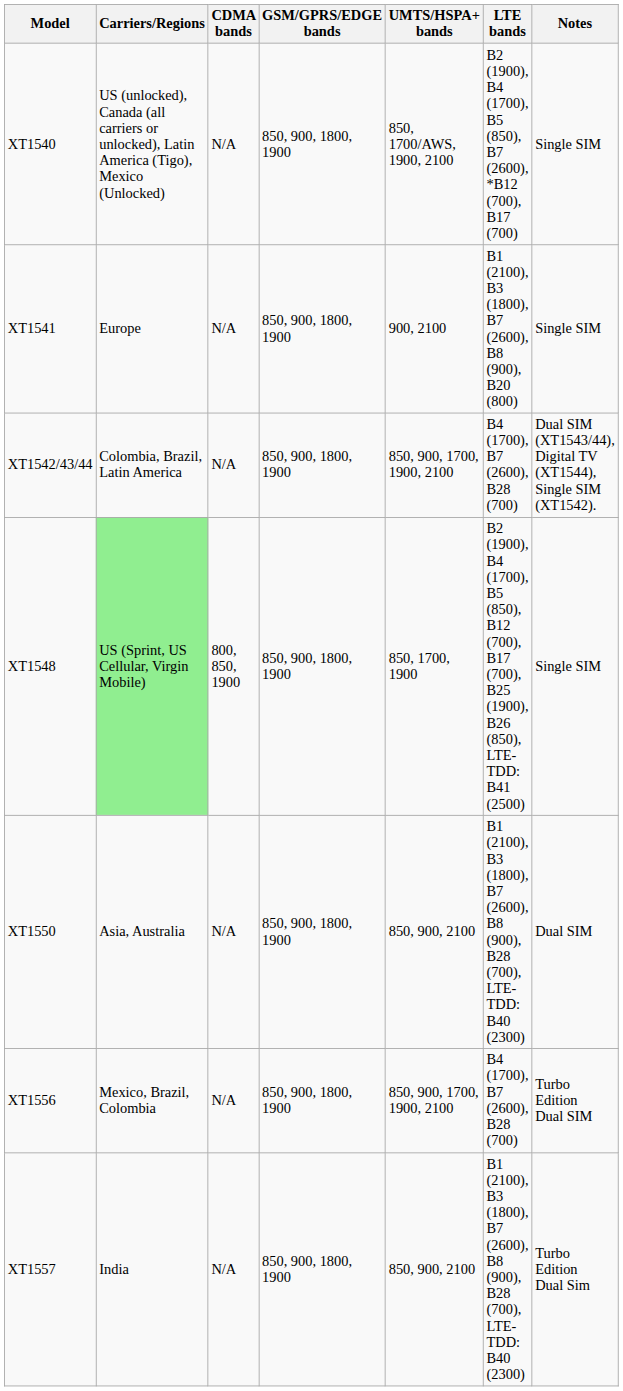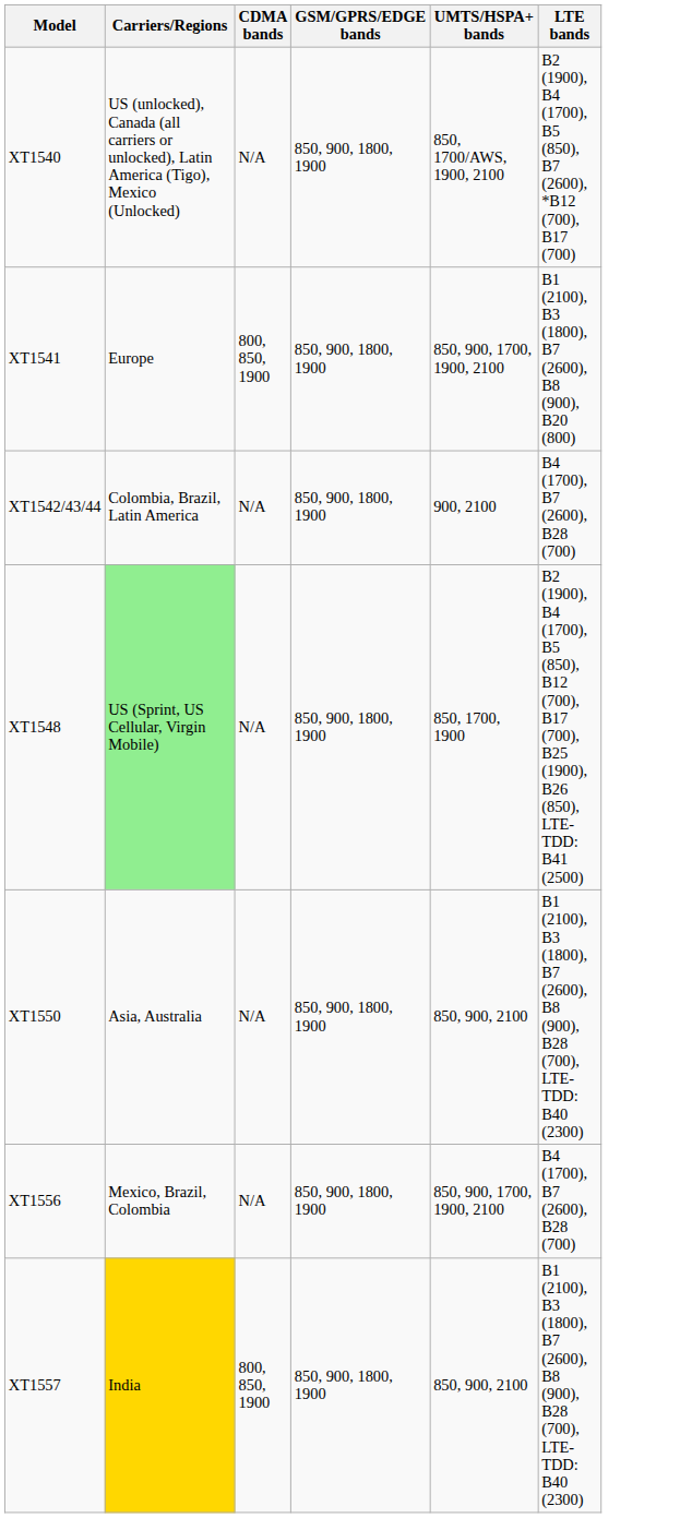 <table class="wikitable">
 <tr>
 <th>Model</th>
 <th>Carriers/Regions</th>
 <th>CDMA bands</th>
 <th>GSM/GPRS/EDGE bands</th>
 <th>UMTS/HSPA+ bands</th>
 <th>LTE bands</th>
-<th>Notes</th>
 </tr>
 <tr>
 <td>XT1540</td>
 <td>US (unlocked), Canada (all carriers or unlocked), Latin America (Tigo), Mexico (Unlocked)</td>
 <td>N/A</td>
 <td>850, 900, 1800, 1900</td>
 <td>850, 1700/AWS, 1900, 2100</td>
 <td>B2 (1900), B4 (1700), B5 (850), B7 (2600), *B12 (700), B17 (700)</td>
-<td>Single SIM</td>
 </tr>
 <tr>
 <td>XT1541</td>
 <td>Europe</td>
-<td>N/A</td>
+<td>800, 850, 1900</td>
 <td>850, 900, 1800, 1900</td>
-<td>900, 2100</td>
+<td>850, 900, 1700, 1900, 2100</td>
 <td>B1 (2100), B3 (1800), B7 (2600), B8 (900), B20 (800)</td>
-<td>Single SIM</td>
 </tr>
 <tr>
 <td>XT1542/43/44</td>
 <td>Colombia, Brazil, Latin America</td>
 <td>N/A</td>
 <td>850, 900, 1800, 1900</td>
-<td>850, 900, 1700, 1900, 2100</td>
+<td>900, 2100</td>
 <td>B4 (1700), B7 (2600), B28 (700)</td>
-<td>Dual SIM (XT1543/44), Digital TV (XT1544), Single SIM (XT1542).</td>
 </tr>
 <tr>
 <td>XT1548</td>
 <td style="background: lightgreen;">US (Sprint, US Cellular, Virgin Mobile)</td>
-<td>800, 850, 1900</td>
+<td>N/A</td>
 <td>850, 900, 1800, 1900</td>
 <td>850, 1700, 1900</td>
 <td>B2 (1900), B4 (1700), B5 (850), B12 (700), B17 (700), B25 (1900), B26 (850), LTE-TDD: B41 (2500)</td>
-<td>Single SIM</td>
 </tr>
 <tr>
 <td>XT1550</td>
 <td>Asia, Australia</td>
 <td>N/A</td>
 <td>850, 900, 1800, 1900</td>
 <td>850, 900, 2100</td>
 <td>B1 (2100), B3 (1800), B7 (2600), B8 (900), B28 (700), LTE-TDD: B40 (2300)</td>
-<td>Dual SIM</td>
 </tr>
 <tr>
 <td>XT1556</td>
 <td>Mexico, Brazil, Colombia</td>
 <td>N/A</td>
 <td>850, 900, 1800, 1900</td>
 <td>850, 900, 1700, 1900, 2100</td>
 <td>B4 (1700), B7 (2600), B28 (700)</td>
-<td>Turbo Edition<br>Dual SIM</td>
 </tr>
 <tr>
 <td>XT1557</td>
-<td>India</td>
-<td>N/A</td>
+<td style="background: gold;">India</td>
+<td>800, 850, 1900</td>
 <td>850, 900, 1800, 1900</td>
 <td>850, 900, 2100</td>
 <td>B1 (2100), B3 (1800), B7 (2600), B8 (900), B28 (700), LTE-TDD: B40 (2300)</td>
-<td>Turbo Edition<br>Dual Sim</td>
 </tr>
 </table>
